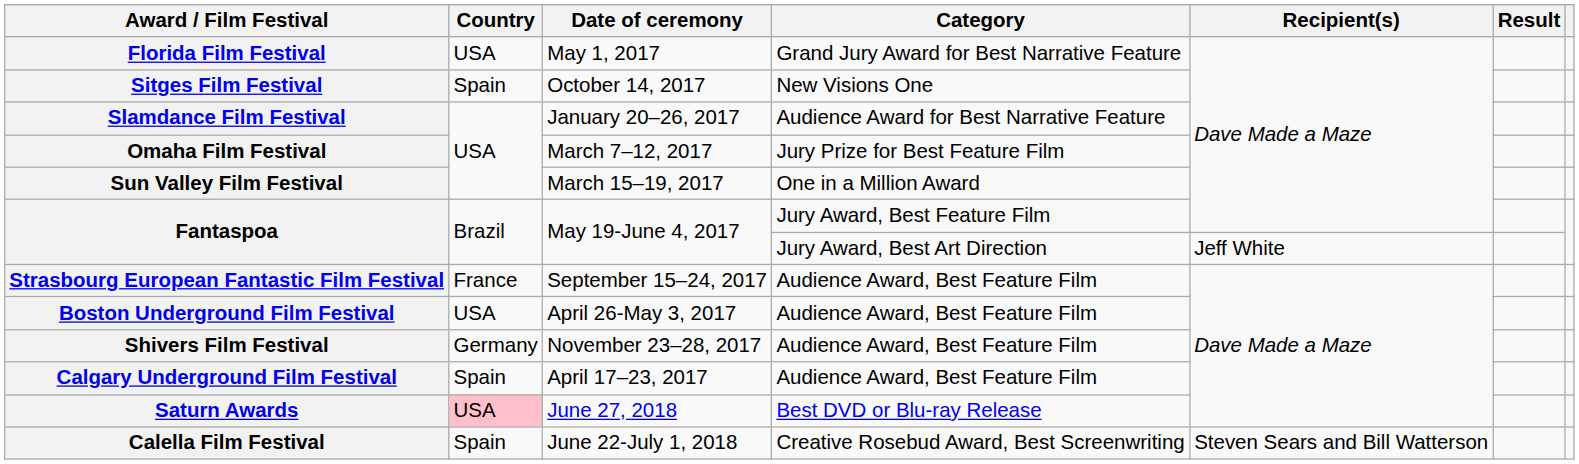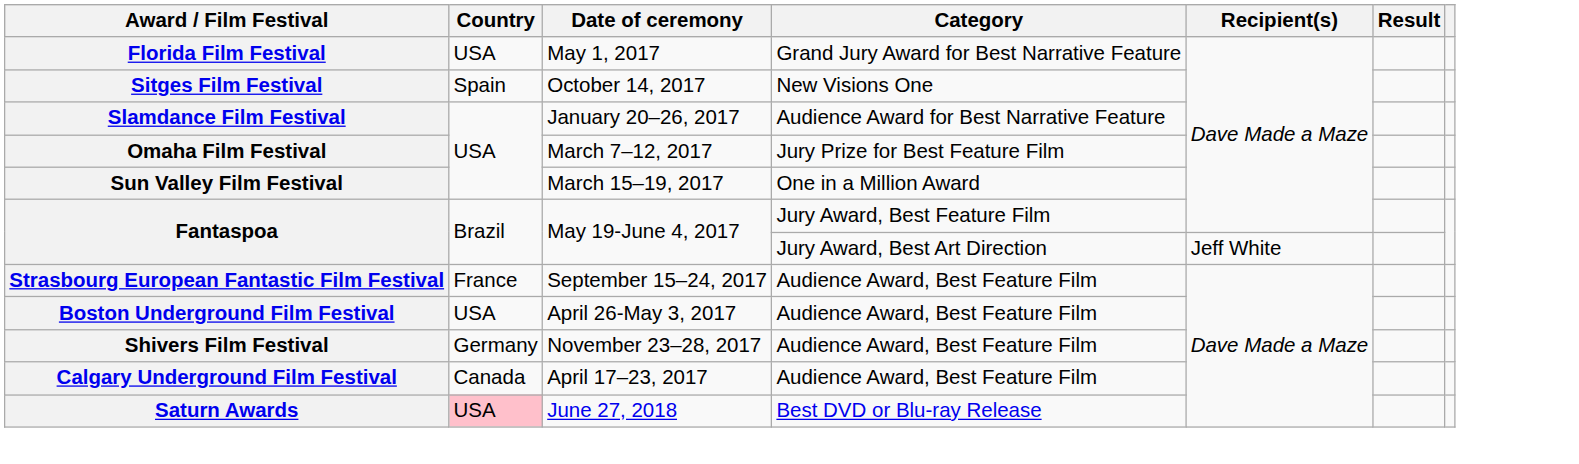 <table class="wikitable plainrowheaders sortable">
 <tr style="background:#ccc; text-align:center;">
 <th scope="col">Award / Film Festival</th>
 <th scope="col">Country</th>
 <th scope="col">Date of ceremony</th>
 <th scope="col">Category</th>
 <th scope="col">Recipient(s)</th>
 <th scope="col">Result</th>
 <th scope="col" class="unsortable"></th>
 </tr>
 <tr>
 <th scope="row"><a href='#'>Florida Film Festival</a></th>
 <td>USA</td>
 <td>May 1, 2017</td>
 <td>Grand Jury Award for Best Narrative Feature</td>
 <td rowspan="6"><em>Dave Made a Maze</em></td>
 <td></td>
 <td style="text-align:center;2"></td>
 </tr>
 <tr>
 <th scope="row"><a href='#'>Sitges Film Festival</a></th>
 <td>Spain</td>
 <td>October 14, 2017</td>
 <td>New Visions One</td>
 <td></td>
 <td style="text-align:center;2"></td>
 </tr>
 <tr>
 <th scope="row"><a href='#'>Slamdance Film Festival</a></th>
 <td rowspan=3>USA</td>
 <td>January 20–26, 2017</td>
 <td>Audience Award for Best Narrative Feature</td>
 <td></td>
 <td style="text-align:center;2"></td>
 </tr>
 <tr>
 <th scope="row">Omaha Film Festival</th>
 <td>March 7–12, 2017</td>
 <td>Jury Prize for Best Feature Film</td>
 <td></td>
 <td style="text-align:center;2"></td>
 </tr>
 <tr>
 <th scope="row">Sun Valley Film Festival</th>
 <td>March 15–19, 2017</td>
 <td>One in a Million Award</td>
 <td></td>
 <td style="text-align:center;2"></td>
 </tr>
 <tr>
 <th scope="row" rowspan="2">Fantaspoa</th>
 <td rowspan="2">Brazil</td>
 <td rowspan="2">May 19-June 4, 2017</td>
 <td>Jury Award, Best Feature Film</td>
 <td></td>
 <td style="text-align:center;2" rowspan="2"></td>
 </tr>
 <tr>
 <td>Jury Award, Best Art Direction</td>
 <td>Jeff White</td>
 <td></td>
 </tr>
 <tr>
 <th scope="row"><a href='#'>Strasbourg European Fantastic Film Festival</a></th>
 <td>France</td>
 <td>September 15–24, 2017</td>
 <td>Audience Award, Best Feature Film</td>
 <td rowspan="5"><em>Dave Made a Maze</em></td>
 <td></td>
 <td style="text-align:center;2"></td>
 </tr>
 <tr>
 <th scope="row"><a href='#'>Boston Underground Film Festival</a></th>
 <td>USA</td>
 <td>April 26-May 3, 2017</td>
 <td>Audience Award, Best Feature Film</td>
 <td></td>
 <td style="text-align:center;2"></td>
 </tr>
 <tr>
 <th scope="row">Shivers Film Festival</th>
 <td>Germany</td>
 <td>November 23–28, 2017</td>
 <td>Audience Award, Best Feature Film</td>
 <td></td>
 <td style="text-align:center;2"></td>
 </tr>
 <tr>
 <th scope="row"><a href='#'>Calgary Underground Film Festival</a></th>
-<td>Spain</td>
+<td>Canada</td>
 <td>April 17–23, 2017</td>
 <td>Audience Award, Best Feature Film</td>
 <td></td>
 <td style="text-align:center;2"></td>
 </tr>
 <tr>
 <th scope="row"><a href='#'>Saturn Awards</a></th>
 <td style="background: pink;">USA</td>
 <td><a href='#'>June 27, 2018</a></td>
 <td><a href='#'>Best DVD or Blu-ray Release</a></td>
 <td></td>
 <td style="text-align:center;2"></td>
 </tr>
-<tr>
-<th scope="row">Calella Film Festival</th>
-<td>Spain</td>
-<td>June 22-July 1, 2018</td>
-<td>Creative Rosebud Award, Best Screenwriting</td>
-<td>Steven Sears and Bill Watterson</td>
-<td></td>
-<td style="text-align:center;2"></td>
-</tr>
 </table>
